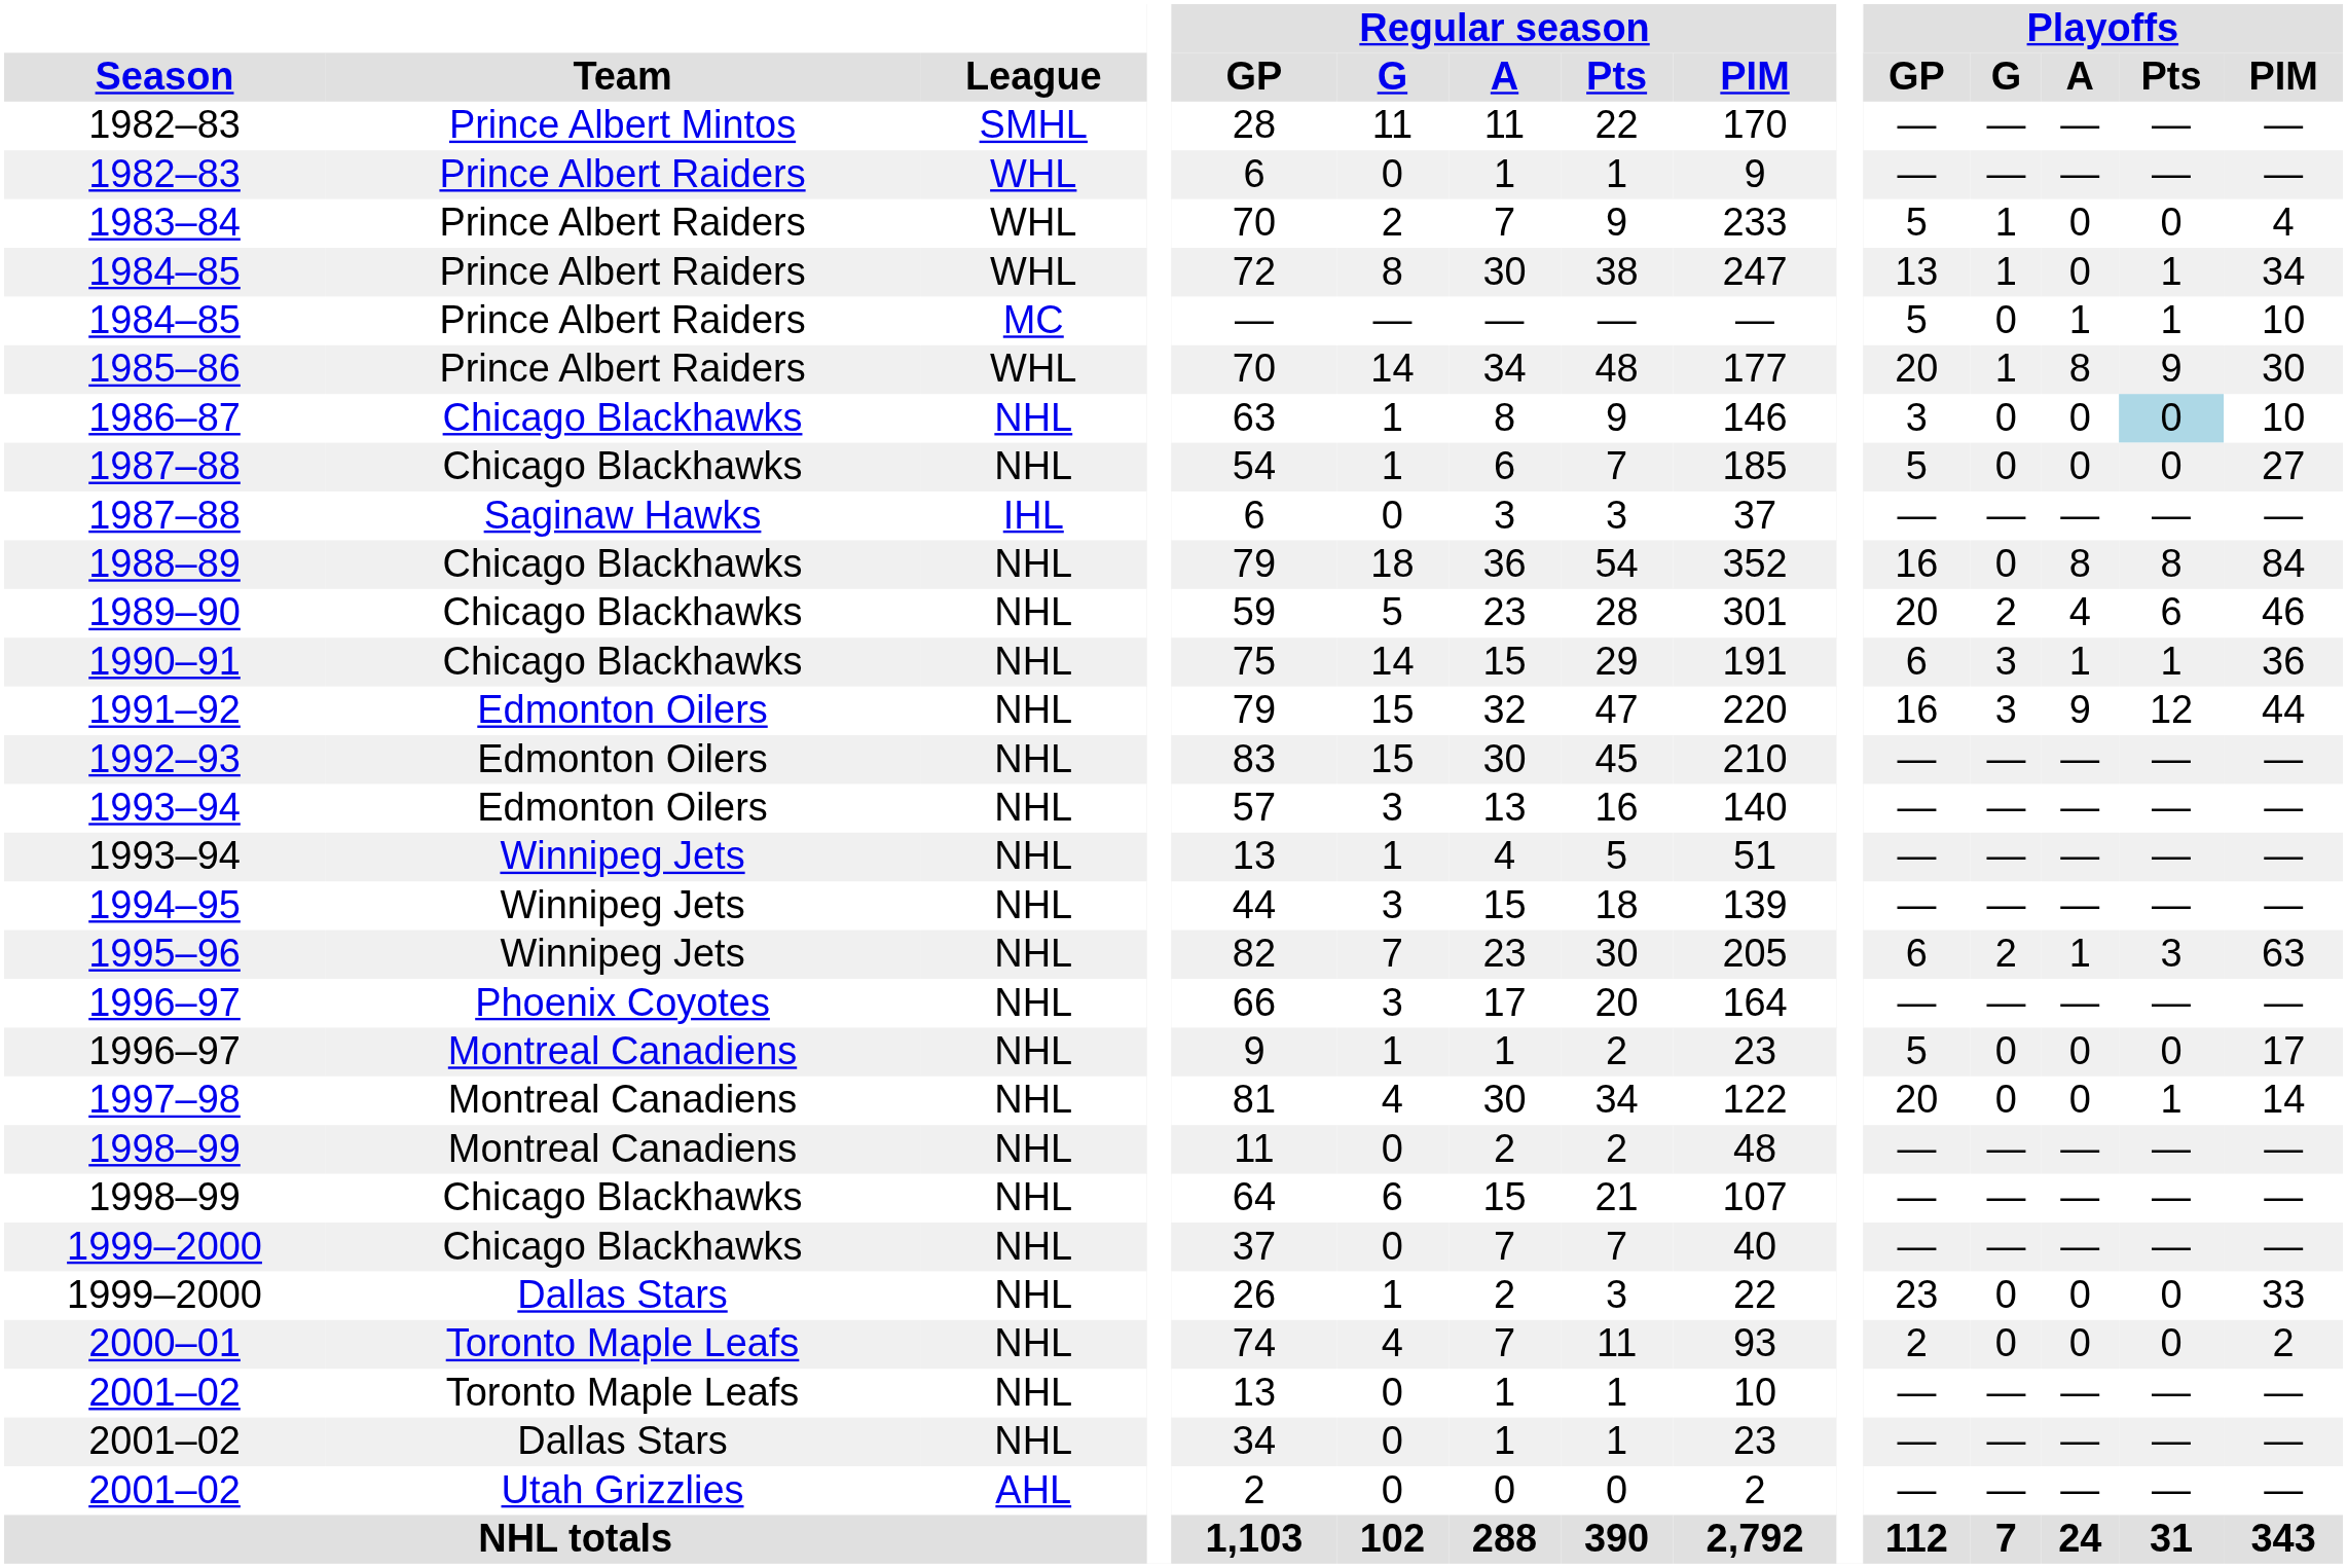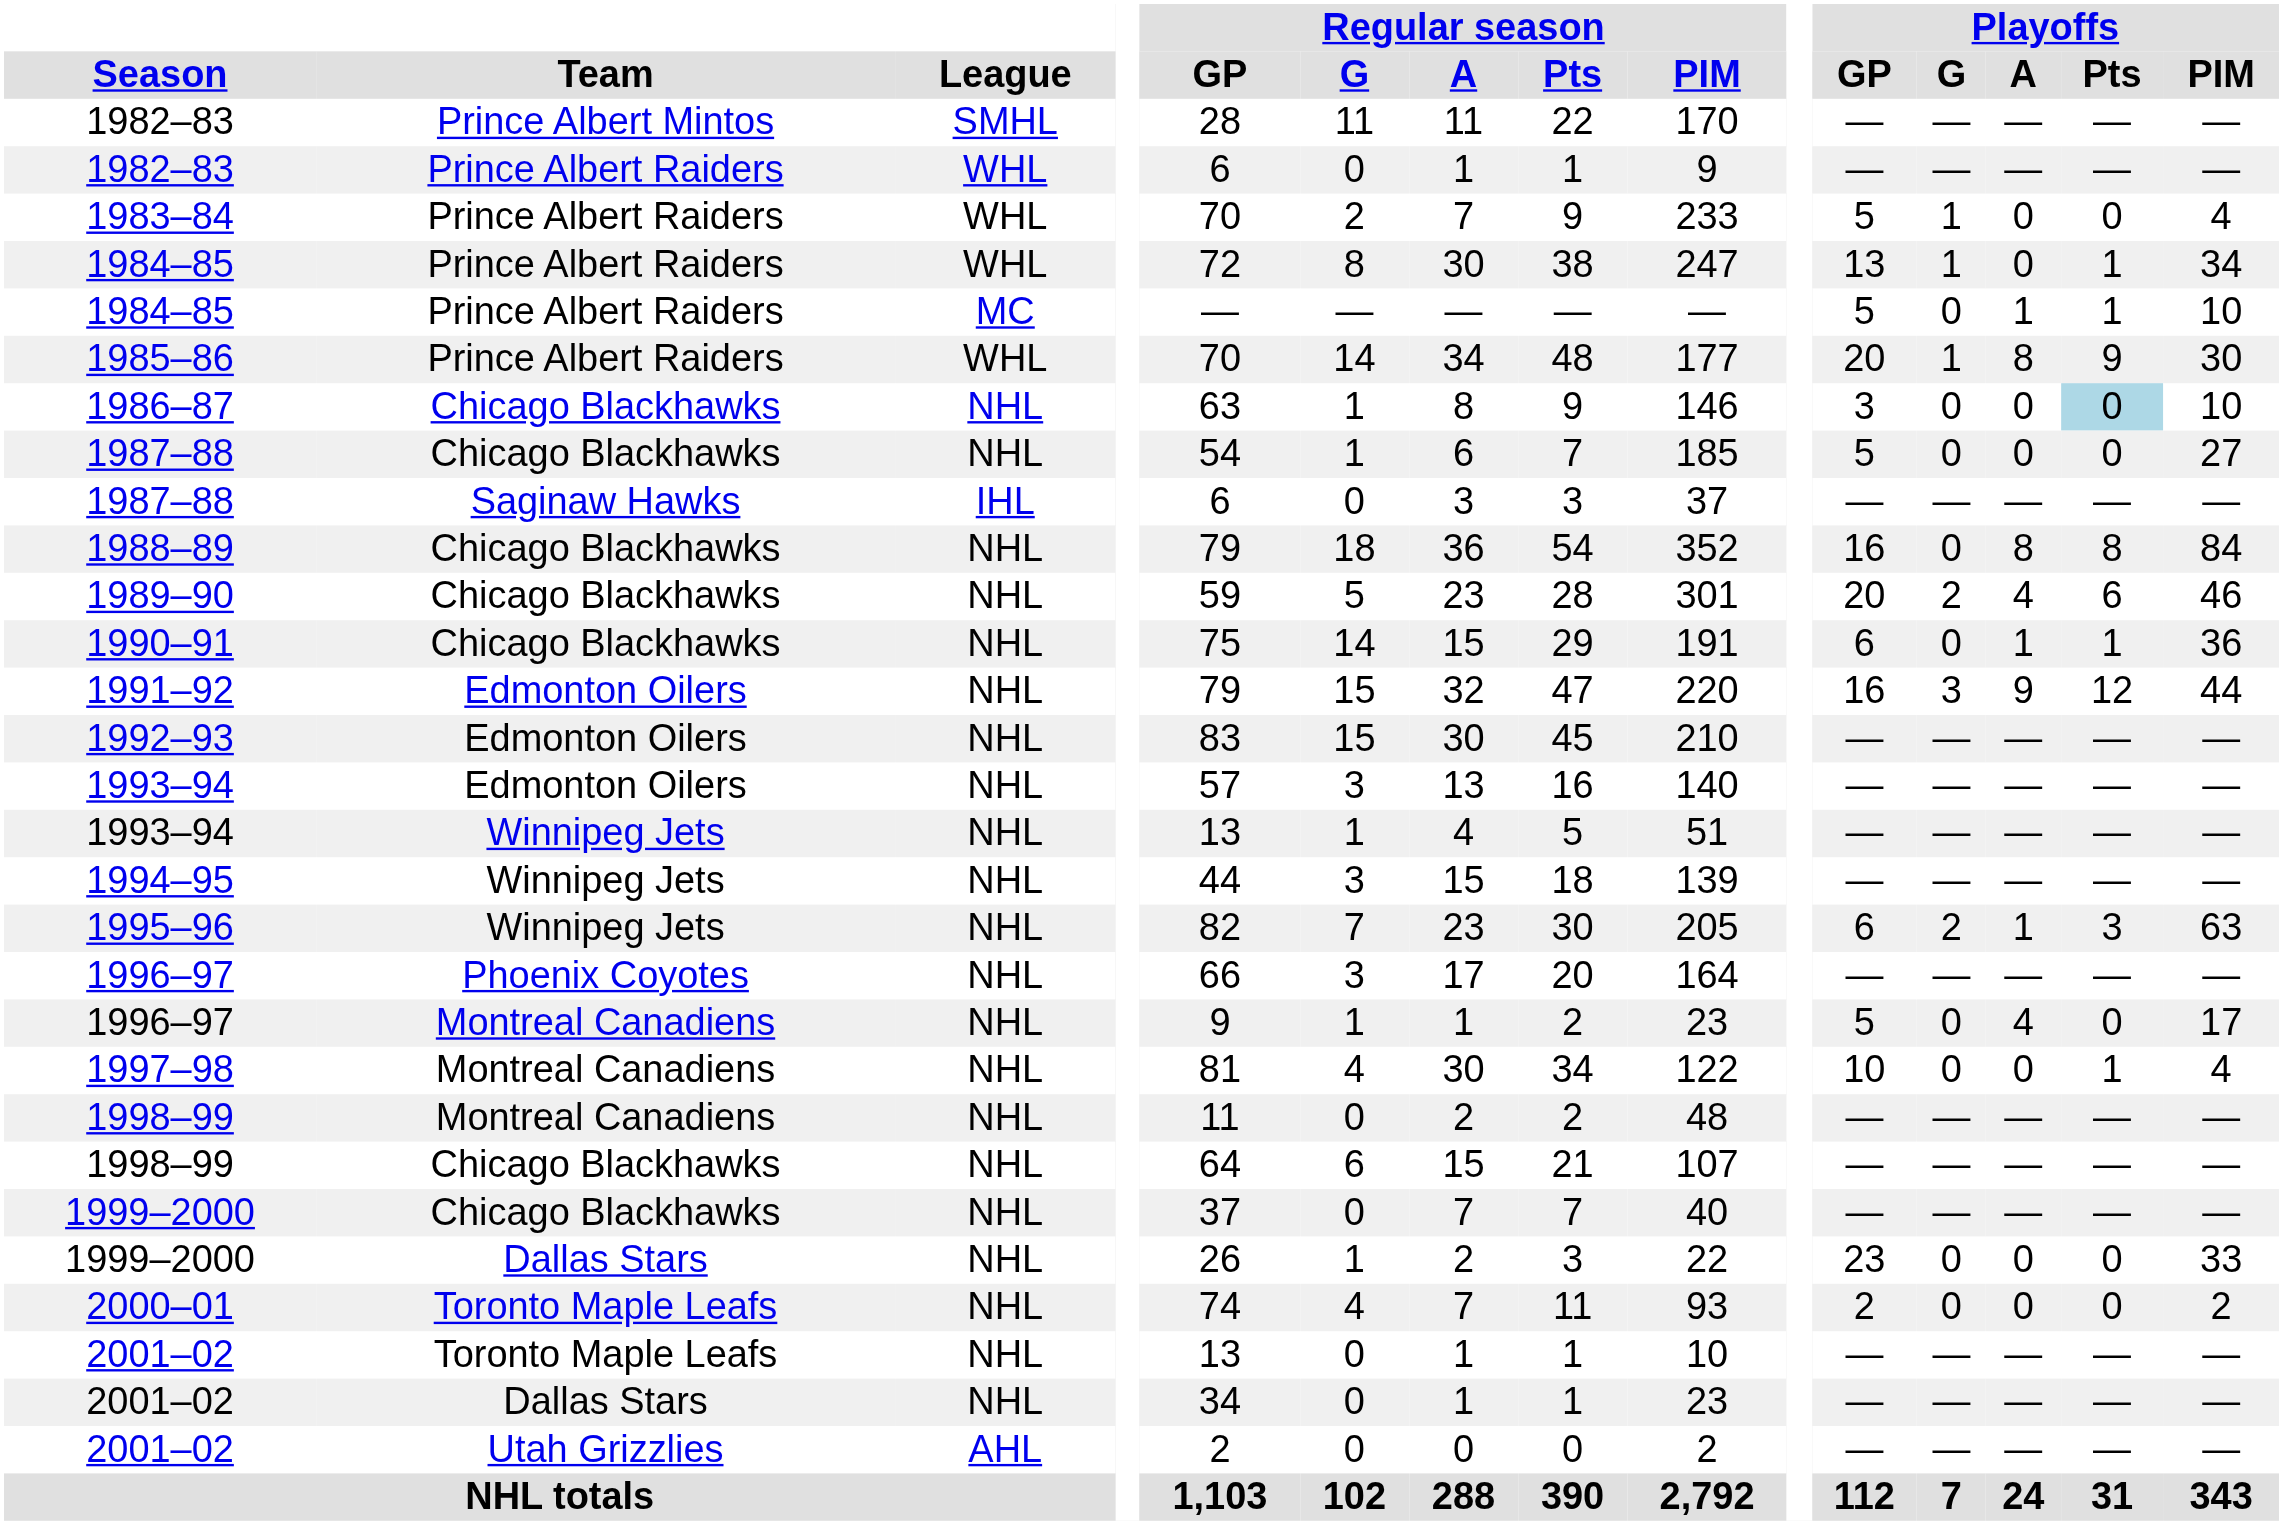 <table border="0" cellpadding="1" cellspacing="0" style="text-align:center; width:60em">
 <tr bgcolor="#e0e0e0">
 <th colspan="3" bgcolor="#ffffff"> </th>
 <th rowspan="99" bgcolor="#ffffff"> </th>
 <th colspan="5"><a href='#'>Regular season</a></th>
 <th rowspan="99" bgcolor="#ffffff"> </th>
 <th colspan="5"><a href='#'>Playoffs</a></th>
 </tr>
 <tr bgcolor="#e0e0e0">
 <th><a href='#'>Season</a></th>
 <th>Team</th>
 <th>League</th>
 <th>GP</th>
 <th><a href='#'>G</a></th>
 <th><a href='#'>A</a></th>
 <th><a href='#'>Pts</a></th>
 <th><a href='#'>PIM</a></th>
 <th>GP</th>
 <th>G</th>
 <th>A</th>
 <th>Pts</th>
 <th>PIM</th>
 </tr>
 <tr>
 <td>1982–83</td>
 <td><a href='#'>Prince Albert Mintos</a></td>
 <td><a href='#'>SMHL</a></td>
 <td>28</td>
 <td>11</td>
 <td>11</td>
 <td>22</td>
 <td>170</td>
 <td>—</td>
 <td>—</td>
 <td>—</td>
 <td>—</td>
 <td>—</td>
 </tr>
 <tr bgcolor="#f0f0f0">
 <td><a href='#'>1982–83</a></td>
 <td><a href='#'>Prince Albert Raiders</a></td>
 <td><a href='#'>WHL</a></td>
 <td>6</td>
 <td>0</td>
 <td>1</td>
 <td>1</td>
 <td>9</td>
 <td>—</td>
 <td>—</td>
 <td>—</td>
 <td>—</td>
 <td>—</td>
 </tr>
 <tr>
 <td><a href='#'>1983–84</a></td>
 <td>Prince Albert Raiders</td>
 <td>WHL</td>
 <td>70</td>
 <td>2</td>
 <td>7</td>
 <td>9</td>
 <td>233</td>
 <td>5</td>
 <td>1</td>
 <td>0</td>
 <td>0</td>
 <td>4</td>
 </tr>
 <tr bgcolor="#f0f0f0">
 <td><a href='#'>1984–85</a></td>
 <td>Prince Albert Raiders</td>
 <td>WHL</td>
 <td>72</td>
 <td>8</td>
 <td>30</td>
 <td>38</td>
 <td>247</td>
 <td>13</td>
 <td>1</td>
 <td>0</td>
 <td>1</td>
 <td>34</td>
 </tr>
 <tr>
 <td><a href='#'>1984–85</a></td>
 <td>Prince Albert Raiders</td>
 <td><a href='#'>MC</a></td>
 <td>—</td>
 <td>—</td>
 <td>—</td>
 <td>—</td>
 <td>—</td>
 <td>5</td>
 <td>0</td>
 <td>1</td>
 <td>1</td>
 <td>10</td>
 </tr>
 <tr bgcolor="#f0f0f0">
 <td><a href='#'>1985–86</a></td>
 <td>Prince Albert Raiders</td>
 <td>WHL</td>
 <td>70</td>
 <td>14</td>
 <td>34</td>
 <td>48</td>
 <td>177</td>
 <td>20</td>
 <td>1</td>
 <td>8</td>
 <td>9</td>
 <td>30</td>
 </tr>
 <tr>
 <td><a href='#'>1986–87</a></td>
 <td><a href='#'>Chicago Blackhawks</a></td>
 <td><a href='#'>NHL</a></td>
 <td>63</td>
 <td>1</td>
 <td>8</td>
 <td>9</td>
 <td>146</td>
 <td>3</td>
 <td>0</td>
 <td>0</td>
 <td style="background: lightblue;">0</td>
 <td>10</td>
 </tr>
 <tr bgcolor="#f0f0f0">
 <td><a href='#'>1987–88</a></td>
 <td>Chicago Blackhawks</td>
 <td>NHL</td>
 <td>54</td>
 <td>1</td>
 <td>6</td>
 <td>7</td>
 <td>185</td>
 <td>5</td>
 <td>0</td>
 <td>0</td>
 <td>0</td>
 <td>27</td>
 </tr>
 <tr>
 <td><a href='#'>1987–88</a></td>
 <td><a href='#'>Saginaw Hawks</a></td>
 <td><a href='#'>IHL</a></td>
 <td>6</td>
 <td>0</td>
 <td>3</td>
 <td>3</td>
 <td>37</td>
 <td>—</td>
 <td>—</td>
 <td>—</td>
 <td>—</td>
 <td>—</td>
 </tr>
 <tr bgcolor="#f0f0f0">
 <td><a href='#'>1988–89</a></td>
 <td>Chicago Blackhawks</td>
 <td>NHL</td>
 <td>79</td>
 <td>18</td>
 <td>36</td>
 <td>54</td>
 <td>352</td>
 <td>16</td>
 <td>0</td>
 <td>8</td>
 <td>8</td>
 <td>84</td>
 </tr>
 <tr>
 <td><a href='#'>1989–90</a></td>
 <td>Chicago Blackhawks</td>
 <td>NHL</td>
 <td>59</td>
 <td>5</td>
 <td>23</td>
 <td>28</td>
 <td>301</td>
 <td>20</td>
 <td>2</td>
 <td>4</td>
 <td>6</td>
 <td>46</td>
 </tr>
 <tr bgcolor="#f0f0f0">
 <td><a href='#'>1990–91</a></td>
 <td>Chicago Blackhawks</td>
 <td>NHL</td>
 <td>75</td>
 <td>14</td>
 <td>15</td>
 <td>29</td>
 <td>191</td>
 <td>6</td>
-<td>3</td>
+<td>0</td>
 <td>1</td>
 <td>1</td>
 <td>36</td>
 </tr>
 <tr>
 <td><a href='#'>1991–92</a></td>
 <td><a href='#'>Edmonton Oilers</a></td>
 <td>NHL</td>
 <td>79</td>
 <td>15</td>
 <td>32</td>
 <td>47</td>
 <td>220</td>
 <td>16</td>
 <td>3</td>
 <td>9</td>
 <td>12</td>
 <td>44</td>
 </tr>
 <tr bgcolor="#f0f0f0">
 <td><a href='#'>1992–93</a></td>
 <td>Edmonton Oilers</td>
 <td>NHL</td>
 <td>83</td>
 <td>15</td>
 <td>30</td>
 <td>45</td>
 <td>210</td>
 <td>—</td>
 <td>—</td>
 <td>—</td>
 <td>—</td>
 <td>—</td>
 </tr>
 <tr>
 <td><a href='#'>1993–94</a></td>
 <td>Edmonton Oilers</td>
 <td>NHL</td>
 <td>57</td>
 <td>3</td>
 <td>13</td>
 <td>16</td>
 <td>140</td>
 <td>—</td>
 <td>—</td>
 <td>—</td>
 <td>—</td>
 <td>—</td>
 </tr>
 <tr bgcolor="#f0f0f0">
 <td>1993–94</td>
 <td><a href='#'>Winnipeg Jets</a></td>
 <td>NHL</td>
 <td>13</td>
 <td>1</td>
 <td>4</td>
 <td>5</td>
 <td>51</td>
 <td>—</td>
 <td>—</td>
 <td>—</td>
 <td>—</td>
 <td>—</td>
 </tr>
 <tr>
 <td><a href='#'>1994–95</a></td>
 <td>Winnipeg Jets</td>
 <td>NHL</td>
 <td>44</td>
 <td>3</td>
 <td>15</td>
 <td>18</td>
 <td>139</td>
 <td>—</td>
 <td>—</td>
 <td>—</td>
 <td>—</td>
 <td>—</td>
 </tr>
 <tr bgcolor="#f0f0f0">
 <td><a href='#'>1995–96</a></td>
 <td>Winnipeg Jets</td>
 <td>NHL</td>
 <td>82</td>
 <td>7</td>
 <td>23</td>
 <td>30</td>
 <td>205</td>
 <td>6</td>
 <td>2</td>
 <td>1</td>
 <td>3</td>
 <td>63</td>
 </tr>
 <tr>
 <td><a href='#'>1996–97</a></td>
 <td><a href='#'>Phoenix Coyotes</a></td>
 <td>NHL</td>
 <td>66</td>
 <td>3</td>
 <td>17</td>
 <td>20</td>
 <td>164</td>
 <td>—</td>
 <td>—</td>
 <td>—</td>
 <td>—</td>
 <td>—</td>
 </tr>
 <tr bgcolor="#f0f0f0">
 <td>1996–97</td>
 <td><a href='#'>Montreal Canadiens</a></td>
 <td>NHL</td>
 <td>9</td>
 <td>1</td>
 <td>1</td>
 <td>2</td>
 <td>23</td>
 <td>5</td>
 <td>0</td>
-<td>0</td>
+<td>4</td>
 <td>0</td>
 <td>17</td>
 </tr>
 <tr>
 <td><a href='#'>1997–98</a></td>
 <td>Montreal Canadiens</td>
 <td>NHL</td>
 <td>81</td>
 <td>4</td>
 <td>30</td>
 <td>34</td>
 <td>122</td>
-<td>20</td>
+<td>10</td>
 <td>0</td>
 <td>0</td>
 <td>1</td>
-<td>14</td>
+<td>4</td>
 </tr>
 <tr bgcolor="#f0f0f0">
 <td><a href='#'>1998–99</a></td>
 <td>Montreal Canadiens</td>
 <td>NHL</td>
 <td>11</td>
 <td>0</td>
 <td>2</td>
 <td>2</td>
 <td>48</td>
 <td>—</td>
 <td>—</td>
 <td>—</td>
 <td>—</td>
 <td>—</td>
 </tr>
 <tr>
 <td>1998–99</td>
 <td>Chicago Blackhawks</td>
 <td>NHL</td>
 <td>64</td>
 <td>6</td>
 <td>15</td>
 <td>21</td>
 <td>107</td>
 <td>—</td>
 <td>—</td>
 <td>—</td>
 <td>—</td>
 <td>—</td>
 </tr>
 <tr bgcolor="#f0f0f0">
 <td><a href='#'>1999–2000</a></td>
 <td>Chicago Blackhawks</td>
 <td>NHL</td>
 <td>37</td>
 <td>0</td>
 <td>7</td>
 <td>7</td>
 <td>40</td>
 <td>—</td>
 <td>—</td>
 <td>—</td>
 <td>—</td>
 <td>—</td>
 </tr>
 <tr>
 <td>1999–2000</td>
 <td><a href='#'>Dallas Stars</a></td>
 <td>NHL</td>
 <td>26</td>
 <td>1</td>
 <td>2</td>
 <td>3</td>
 <td>22</td>
 <td>23</td>
 <td>0</td>
 <td>0</td>
 <td>0</td>
 <td>33</td>
 </tr>
 <tr bgcolor="#f0f0f0">
 <td><a href='#'>2000–01</a></td>
 <td><a href='#'>Toronto Maple Leafs</a></td>
 <td>NHL</td>
 <td>74</td>
 <td>4</td>
 <td>7</td>
 <td>11</td>
 <td>93</td>
 <td>2</td>
 <td>0</td>
 <td>0</td>
 <td>0</td>
 <td>2</td>
 </tr>
 <tr>
 <td><a href='#'>2001–02</a></td>
 <td>Toronto Maple Leafs</td>
 <td>NHL</td>
 <td>13</td>
 <td>0</td>
 <td>1</td>
 <td>1</td>
 <td>10</td>
 <td>—</td>
 <td>—</td>
 <td>—</td>
 <td>—</td>
 <td>—</td>
 </tr>
 <tr bgcolor="#f0f0f0">
 <td>2001–02</td>
 <td>Dallas Stars</td>
 <td>NHL</td>
 <td>34</td>
 <td>0</td>
 <td>1</td>
 <td>1</td>
 <td>23</td>
 <td>—</td>
 <td>—</td>
 <td>—</td>
 <td>—</td>
 <td>—</td>
 </tr>
 <tr>
 <td><a href='#'>2001–02</a></td>
 <td><a href='#'>Utah Grizzlies</a></td>
 <td><a href='#'>AHL</a></td>
 <td>2</td>
 <td>0</td>
 <td>0</td>
 <td>0</td>
 <td>2</td>
 <td>—</td>
 <td>—</td>
 <td>—</td>
 <td>—</td>
 <td>—</td>
 </tr>
 <tr bgcolor="#e0e0e0">
 <th colspan="3">NHL totals</th>
 <th>1,103</th>
 <th>102</th>
 <th>288</th>
 <th>390</th>
 <th>2,792</th>
 <th>112</th>
 <th>7</th>
 <th>24</th>
 <th>31</th>
 <th>343</th>
 </tr>
 </table>
